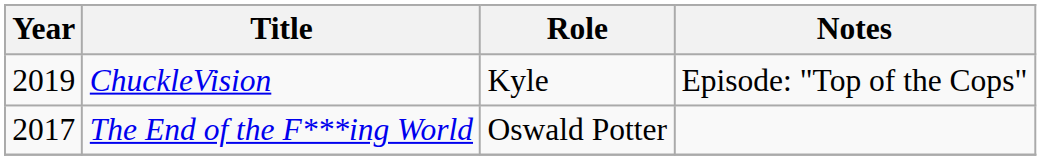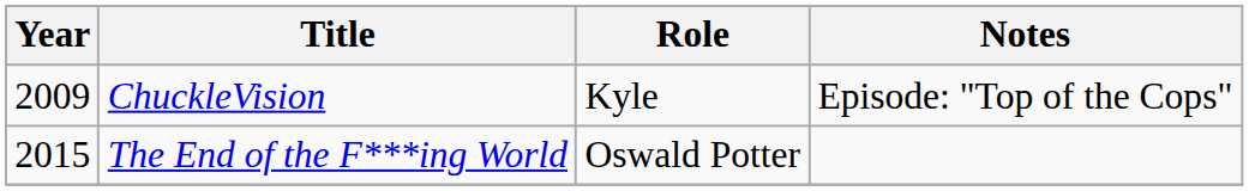 <table class=wikitable>
 <tr>
 <th>Year</th>
 <th>Title</th>
 <th>Role</th>
 <th>Notes</th>
 </tr>
 <tr>
-<td>2019</td>
+<td>2009</td>
 <td><em><a href='#'>ChuckleVision</a></em></td>
 <td>Kyle</td>
 <td>Episode: "Top of the Cops"</td>
 </tr>
 <tr>
-<td>2017</td>
+<td>2015</td>
 <td><em><a href='#'>The End of the F***ing World</a></em></td>
 <td>Oswald Potter</td>
 <td></td>
 </tr>
 <tr>
 </tr>
 </table>
